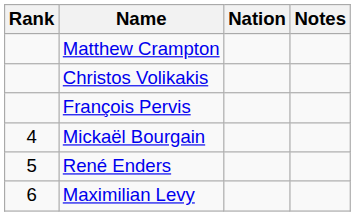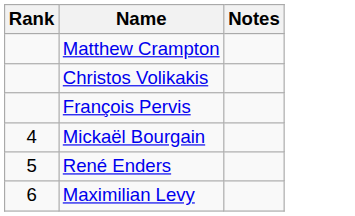 <table class="wikitable sortable" style="text-align:center">
 <tr>
 <th>Rank</th>
 <th>Name</th>
-<th>Nation</th>
 <th>Notes</th>
 </tr>
 <tr>
 <td></td>
 <td align=left><a href='#'>Matthew Crampton</a></td>
-<td align=left></td>
 <td></td>
 </tr>
 <tr>
 <td></td>
 <td align=left><a href='#'>Christos Volikakis</a></td>
-<td align=left></td>
 <td></td>
 </tr>
 <tr>
 <td></td>
 <td align=left><a href='#'>François Pervis</a></td>
-<td align=left></td>
 <td></td>
 </tr>
 <tr>
 <td>4</td>
 <td align=left><a href='#'>Mickaël Bourgain</a></td>
-<td align=left></td>
 <td></td>
 </tr>
 <tr>
 <td>5</td>
 <td align=left><a href='#'>René Enders</a></td>
-<td align=left></td>
 <td></td>
 </tr>
 <tr>
 <td>6</td>
 <td align=left><a href='#'>Maximilian Levy</a></td>
-<td align=left></td>
 <td></td>
 </tr>
 </table>
